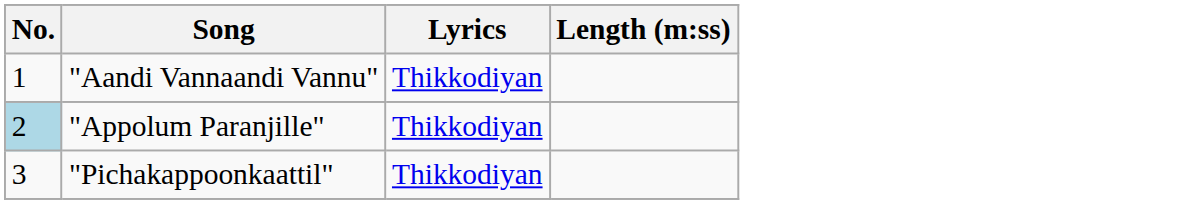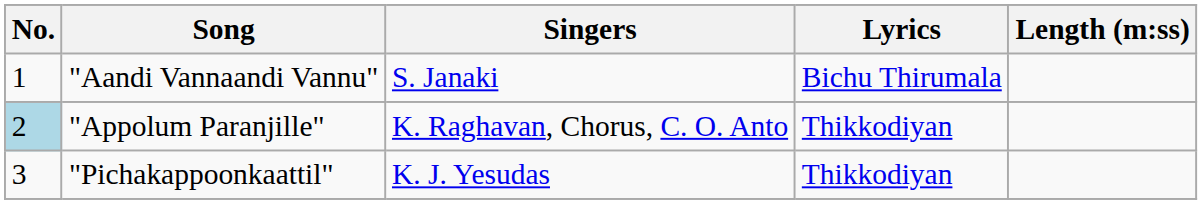 <table class="wikitable" style="font-size:95%;">
 <tr>
 <th>No.</th>
 <th>Song</th>
+<th>Singers</th>
 <th>Lyrics</th>
 <th>Length (m:ss)</th>
 </tr>
 <tr>
 <td>1</td>
 <td>"Aandi Vannaandi Vannu"</td>
-<td><a href='#'>Thikkodiyan</a></td>
+<td><a href='#'>S. Janaki</a></td>
+<td><a href='#'>Bichu Thirumala</a></td>
 <td></td>
 </tr>
 <tr>
 <td style="background: lightblue;">2</td>
 <td>"Appolum Paranjille"</td>
+<td><a href='#'>K. Raghavan</a>, Chorus, <a href='#'>C. O. Anto</a></td>
 <td><a href='#'>Thikkodiyan</a></td>
 <td></td>
 </tr>
 <tr>
 <td>3</td>
 <td>"Pichakappoonkaattil"</td>
+<td><a href='#'>K. J. Yesudas</a></td>
 <td><a href='#'>Thikkodiyan</a></td>
 <td></td>
 </tr>
 </table>
